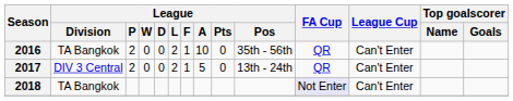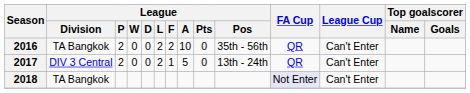 <table class="wikitable" style="text-align: center">
 <tr>
 <th rowspan=2>Season</th>
 <th colspan=9>League</th>
 <th rowspan=2><a href='#'>FA Cup</a></th>
 <th rowspan=2><a href='#'>League Cup</a></th>
 <th colspan=2>Top goalscorer</th>
 </tr>
 <tr>
 <th>Division</th>
 <th>P</th>
 <th>W</th>
 <th>D</th>
 <th>L</th>
 <th>F</th>
 <th>A</th>
 <th>Pts</th>
 <th>Pos</th>
 <th>Name</th>
 <th>Goals</th>
 </tr>
 <tr>
 <th>2016</th>
 <td>TA Bangkok</td>
 <td>2</td>
 <td>0</td>
 <td>0</td>
 <td>2</td>
-<td>1</td>
+<td>2</td>
 <td>10</td>
 <td>0</td>
 <td>35th - 56th</td>
 <td><a href='#'>QR</a></td>
 <td>Can't Enter</td>
 <td></td>
 <td></td>
 </tr>
 <tr>
 <th>2017</th>
 <td><a href='#'>DIV 3 Central</a></td>
 <td>2</td>
 <td>0</td>
 <td>0</td>
 <td>2</td>
 <td>1</td>
 <td>5</td>
 <td>0</td>
 <td>13th - 24th</td>
 <td><a href='#'>QR</a></td>
 <td>Can't Enter</td>
 <td></td>
 <td></td>
 </tr>
 <tr>
 <th>2018</th>
 <td>TA Bangkok</td>
 <td></td>
 <td></td>
 <td></td>
 <td></td>
 <td></td>
 <td></td>
 <td></td>
 <td></td>
 <td style="background: lavender;">Not Enter</td>
 <td>Can't Enter</td>
 <td></td>
 <td></td>
 </tr>
 <tr>
 </tr>
 </table>
